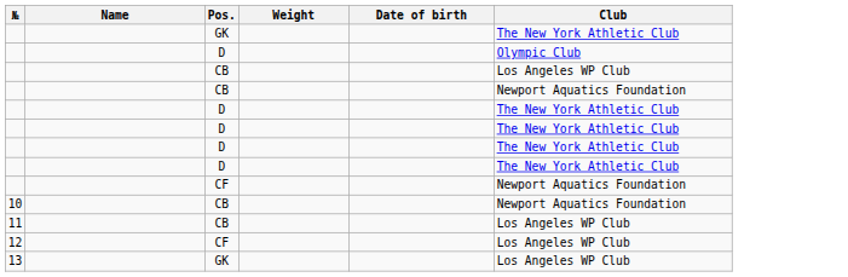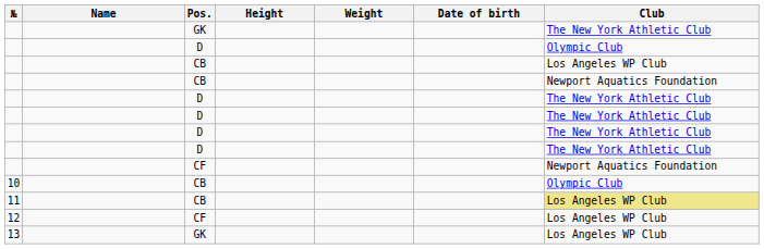 <table class="wikitable sortable" style="font-size:100%; text-align:center;">
 <tr>
 <th>№</th>
 <th style="width:15em;text-align:center;">Name</th>
 <th>Pos.</th>
+<th style="width:9em">Height</th>
 <th style="width:9em">Weight</th>
 <th style="width:12em">Date of birth</th>
 <th style="width:20em">Club</th>
 </tr>
 <tr>
 <td></td>
 <td style="text-align:left;"></td>
 <td>GK</td>
 <td></td>
+<td></td>
 <td style="text-align:right;"></td>
 <td style="text-align:left;"> <a href='#'>The New York Athletic Club</a></td>
 </tr>
 <tr>
 <td></td>
 <td style="text-align:left;"></td>
 <td>D</td>
+<td></td>
 <td></td>
 <td style="text-align:right;"></td>
 <td style="text-align:left;"> <a href='#'>Olympic Club</a></td>
 </tr>
 <tr>
 <td></td>
 <td style="text-align:left;"></td>
 <td>CB</td>
 <td></td>
+<td></td>
 <td style="text-align:right;"></td>
 <td style="text-align:left;"> Los Angeles WP Club</td>
 </tr>
 <tr>
 <td></td>
 <td style="text-align:left;"></td>
 <td>CB</td>
+<td></td>
 <td></td>
 <td style="text-align:right;"></td>
 <td style="text-align:left;"> Newport Aquatics Foundation</td>
 </tr>
 <tr>
 <td></td>
 <td style="text-align:left;"></td>
 <td>D</td>
 <td></td>
-<td style="text-align:right;"></td>
-<td style="text-align:left;"> <a href='#'>The New York Athletic Club</a></td>
-</tr>
-<tr>
-<td></td>
-<td style="text-align:left;"></td>
-<td>D</td>
 <td></td>
 <td style="text-align:right;"></td>
 <td style="text-align:left;"> <a href='#'>The New York Athletic Club</a></td>
 </tr>
 <tr>
 <td></td>
 <td style="text-align:left;"></td>
 <td>D</td>
 <td></td>
+<td></td>
 <td style="text-align:right;"></td>
 <td style="text-align:left;"> <a href='#'>The New York Athletic Club</a></td>
 </tr>
 <tr>
 <td></td>
 <td style="text-align:left;"></td>
 <td>D</td>
+<td></td>
+<td></td>
+<td style="text-align:right;"></td>
+<td style="text-align:left;"> <a href='#'>The New York Athletic Club</a></td>
+</tr>
+<tr>
+<td></td>
+<td style="text-align:left;"></td>
+<td>D</td>
+<td></td>
 <td></td>
 <td style="text-align:right;"></td>
 <td style="text-align:left;"> <a href='#'>The New York Athletic Club</a></td>
 </tr>
 <tr>
 <td></td>
 <td style="text-align:left;"></td>
 <td>CF</td>
 <td></td>
+<td></td>
 <td style="text-align:right;"></td>
 <td style="text-align:left;"> Newport Aquatics Foundation</td>
 </tr>
 <tr>
 <td>10</td>
 <td style="text-align:left;"></td>
 <td>CB</td>
 <td></td>
+<td></td>
 <td style="text-align:right;"></td>
-<td style="text-align:left;"> Newport Aquatics Foundation</td>
+<td style="text-align:left;"> <a href='#'>Olympic Club</a></td>
 </tr>
 <tr>
 <td>11</td>
 <td style="text-align:left;"></td>
 <td>CB</td>
 <td></td>
+<td></td>
 <td style="text-align:right;"></td>
-<td style="text-align:left;"> Los Angeles WP Club</td>
+<td style="background: khaki; text-align:left;"> Los Angeles WP Club</td>
 </tr>
 <tr>
 <td>12</td>
 <td style="text-align:left;"></td>
 <td>CF</td>
+<td></td>
 <td></td>
 <td style="text-align:right;"></td>
 <td style="text-align:left;"> Los Angeles WP Club</td>
 </tr>
 <tr>
 <td>13</td>
 <td style="text-align:left;"></td>
 <td>GK</td>
 <td></td>
+<td></td>
 <td style="text-align:right;"></td>
 <td style="text-align:left;"> Los Angeles WP Club</td>
 </tr>
 </table>
